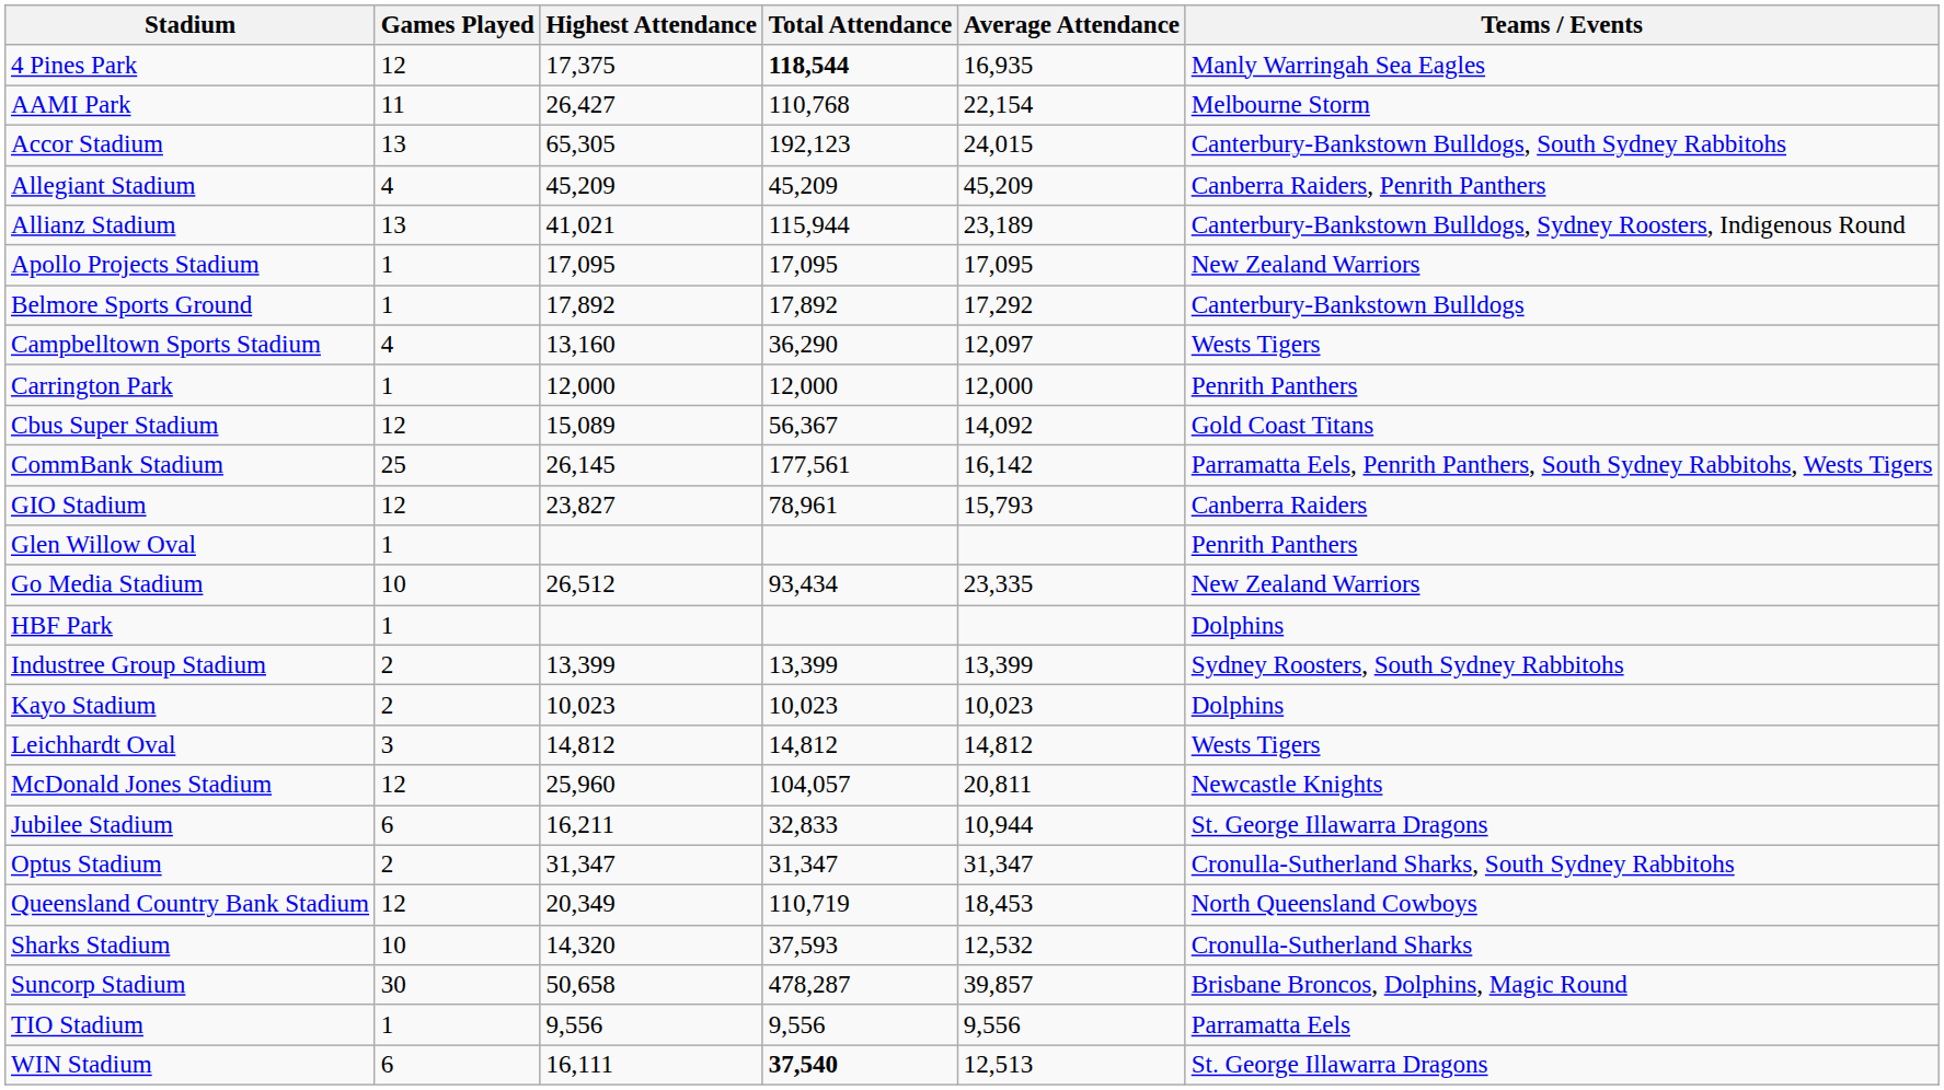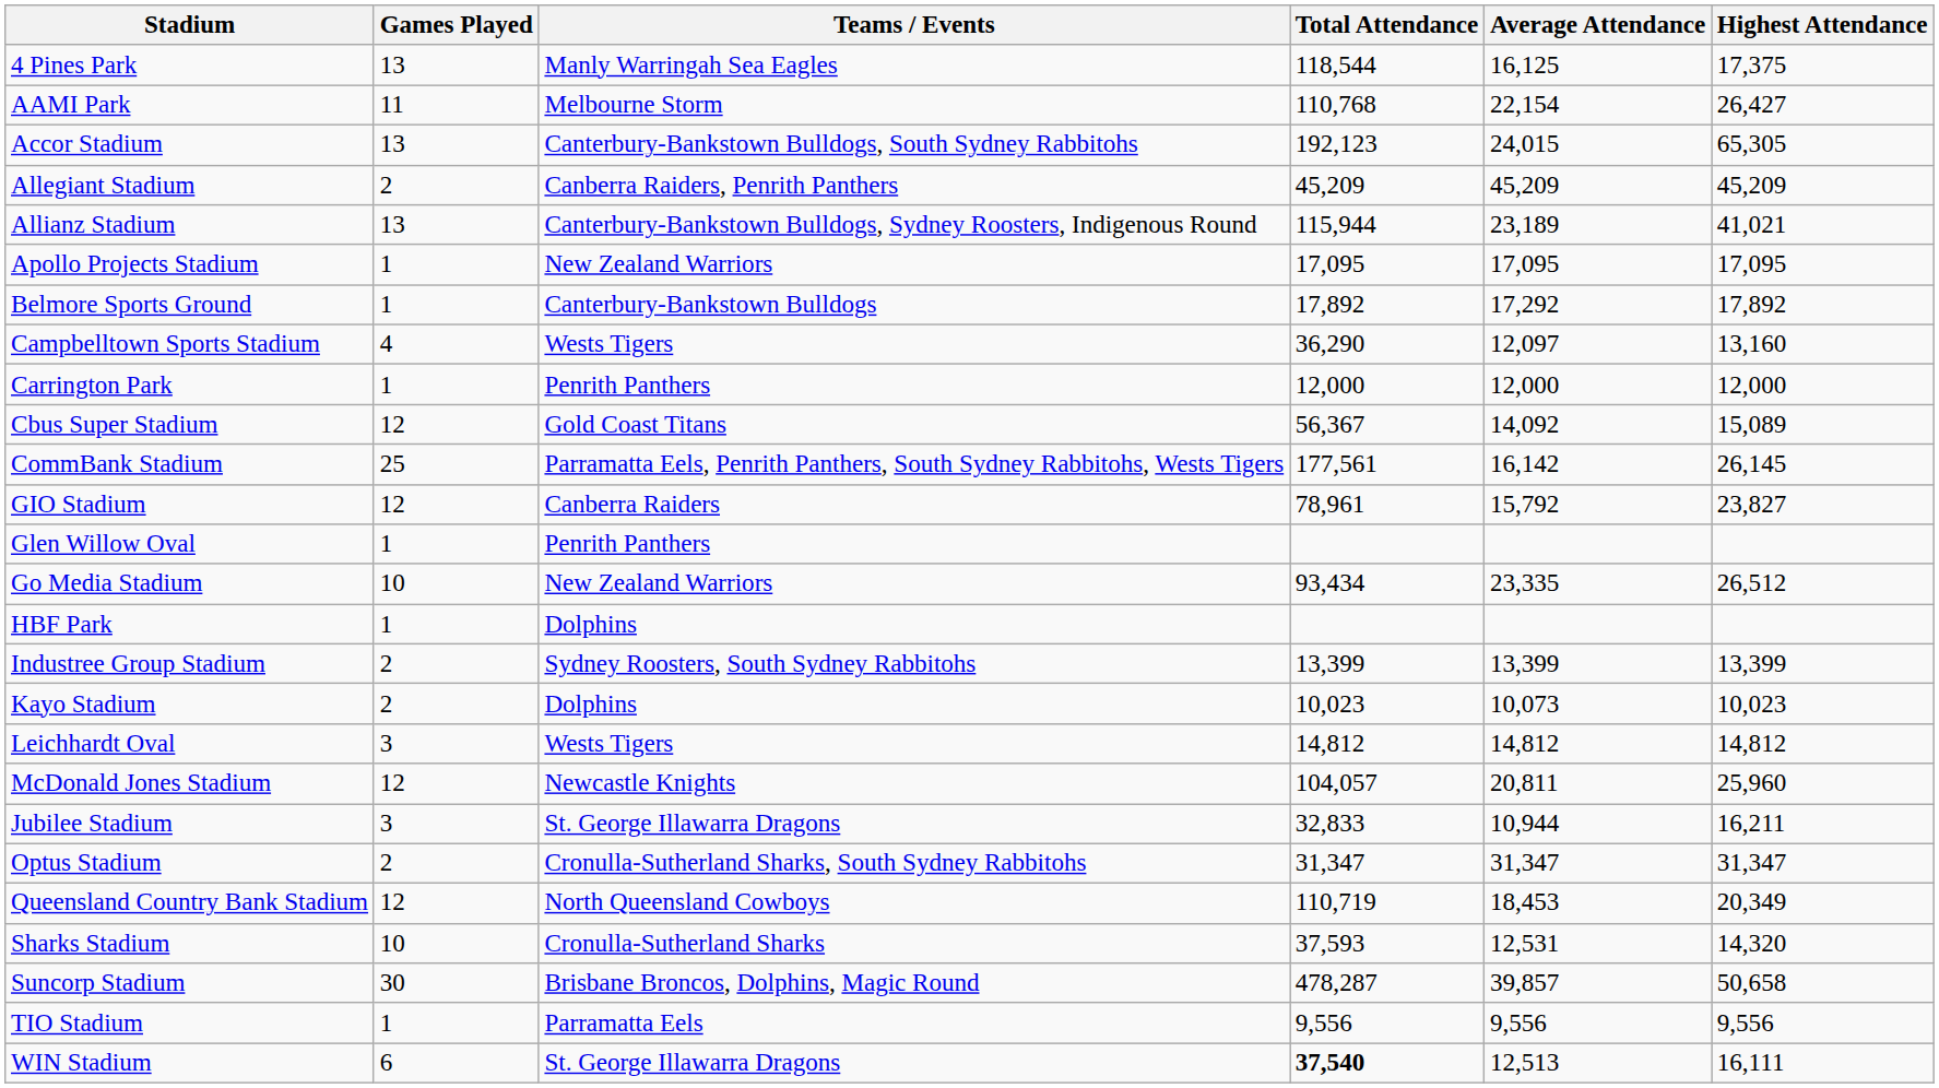 <table class="wikitable sortable">
 <tr>
 <th>Stadium</th>
 <th>Games Played</th>
-<th>Highest Attendance</th>
+<th>Teams / Events</th>
 <th>Total Attendance</th>
 <th>Average Attendance</th>
-<th>Teams / Events</th>
+<th>Highest Attendance</th>
 </tr>
 <tr>
 <td><a href='#'>4 Pines Park</a></td>
-<td>12</td>
+<td>13</td>
+<td> <a href='#'>Manly Warringah Sea Eagles</a></td>
+<td>118,544</td>
+<td>16,125</td>
 <td>17,375</td>
-<td><strong>118,544</strong></td>
-<td>16,935</td>
-<td> <a href='#'>Manly Warringah Sea Eagles</a></td>
 </tr>
 <tr>
 <td><a href='#'>AAMI Park</a></td>
 <td>11</td>
-<td>26,427</td>
+<td> <a href='#'>Melbourne Storm</a></td>
 <td>110,768</td>
 <td>22,154</td>
-<td> <a href='#'>Melbourne Storm</a></td>
+<td>26,427</td>
 </tr>
 <tr>
 <td><a href='#'>Accor Stadium</a></td>
 <td>13</td>
-<td>65,305</td>
+<td> <a href='#'>Canterbury-Bankstown Bulldogs</a>,  <a href='#'>South Sydney Rabbitohs</a></td>
 <td>192,123</td>
 <td>24,015</td>
-<td> <a href='#'>Canterbury-Bankstown Bulldogs</a>,  <a href='#'>South Sydney Rabbitohs</a></td>
+<td>65,305</td>
 </tr>
 <tr>
 <td><a href='#'>Allegiant Stadium</a></td>
-<td>4</td>
+<td>2</td>
+<td> <a href='#'>Canberra Raiders</a>,  <a href='#'>Penrith Panthers</a></td>
 <td>45,209</td>
 <td>45,209</td>
 <td>45,209</td>
-<td> <a href='#'>Canberra Raiders</a>,  <a href='#'>Penrith Panthers</a></td>
 </tr>
 <tr>
 <td><a href='#'>Allianz Stadium</a></td>
 <td>13</td>
-<td>41,021</td>
+<td> <a href='#'>Canterbury-Bankstown Bulldogs</a>,  <a href='#'>Sydney Roosters</a>, Indigenous Round</td>
 <td>115,944</td>
 <td>23,189</td>
-<td> <a href='#'>Canterbury-Bankstown Bulldogs</a>,  <a href='#'>Sydney Roosters</a>, Indigenous Round</td>
+<td>41,021</td>
 </tr>
 <tr>
 <td><a href='#'>Apollo Projects Stadium</a></td>
 <td>1</td>
+<td> <a href='#'>New Zealand Warriors</a></td>
 <td>17,095</td>
 <td>17,095</td>
 <td>17,095</td>
-<td> <a href='#'>New Zealand Warriors</a></td>
 </tr>
 <tr>
 <td><a href='#'>Belmore Sports Ground</a></td>
 <td>1</td>
-<td>17,892</td>
+<td> <a href='#'>Canterbury-Bankstown Bulldogs</a></td>
 <td>17,892</td>
 <td>17,292</td>
-<td> <a href='#'>Canterbury-Bankstown Bulldogs</a></td>
+<td>17,892</td>
 </tr>
 <tr>
 <td><a href='#'>Campbelltown Sports Stadium</a></td>
 <td>4</td>
-<td>13,160</td>
+<td> <a href='#'>Wests Tigers</a></td>
 <td>36,290</td>
 <td>12,097</td>
-<td> <a href='#'>Wests Tigers</a></td>
+<td>13,160</td>
 </tr>
 <tr>
 <td><a href='#'>Carrington Park</a></td>
 <td>1</td>
+<td> <a href='#'>Penrith Panthers</a></td>
 <td>12,000</td>
 <td>12,000</td>
 <td>12,000</td>
-<td> <a href='#'>Penrith Panthers</a></td>
 </tr>
 <tr>
 <td><a href='#'>Cbus Super Stadium</a></td>
 <td>12</td>
-<td>15,089</td>
+<td> <a href='#'>Gold Coast Titans</a></td>
 <td>56,367</td>
 <td>14,092</td>
-<td> <a href='#'>Gold Coast Titans</a></td>
+<td>15,089</td>
 </tr>
 <tr>
 <td><a href='#'>CommBank Stadium</a></td>
 <td>25</td>
-<td>26,145</td>
+<td> <a href='#'>Parramatta Eels</a>,  <a href='#'>Penrith Panthers</a>,  <a href='#'>South Sydney Rabbitohs</a>,  <a href='#'>Wests Tigers</a></td>
 <td>177,561</td>
 <td>16,142</td>
-<td> <a href='#'>Parramatta Eels</a>,  <a href='#'>Penrith Panthers</a>,  <a href='#'>South Sydney Rabbitohs</a>,  <a href='#'>Wests Tigers</a></td>
+<td>26,145</td>
 </tr>
 <tr>
 <td><a href='#'>GIO Stadium</a></td>
 <td>12</td>
+<td> <a href='#'>Canberra Raiders</a></td>
+<td>78,961</td>
+<td>15,792</td>
 <td>23,827</td>
-<td>78,961</td>
-<td>15,793</td>
-<td> <a href='#'>Canberra Raiders</a></td>
 </tr>
 <tr>
 <td><a href='#'>Glen Willow Oval</a></td>
 <td>1</td>
+<td> <a href='#'>Penrith Panthers</a></td>
 <td></td>
 <td></td>
 <td></td>
-<td> <a href='#'>Penrith Panthers</a></td>
 </tr>
 <tr>
 <td><a href='#'>Go Media Stadium</a></td>
 <td>10</td>
-<td>26,512</td>
+<td> <a href='#'>New Zealand Warriors</a></td>
 <td>93,434</td>
 <td>23,335</td>
-<td> <a href='#'>New Zealand Warriors</a></td>
+<td>26,512</td>
 </tr>
 <tr>
 <td><a href='#'>HBF Park</a></td>
 <td>1</td>
+<td> <a href='#'>Dolphins</a></td>
 <td></td>
 <td></td>
 <td></td>
-<td> <a href='#'>Dolphins</a></td>
 </tr>
 <tr>
 <td><a href='#'>Industree Group Stadium</a></td>
 <td>2</td>
+<td> <a href='#'>Sydney Roosters</a>,  <a href='#'>South Sydney Rabbitohs</a></td>
 <td>13,399</td>
 <td>13,399</td>
 <td>13,399</td>
-<td> <a href='#'>Sydney Roosters</a>,  <a href='#'>South Sydney Rabbitohs</a></td>
 </tr>
 <tr>
 <td><a href='#'>Kayo Stadium</a></td>
 <td>2</td>
+<td> <a href='#'>Dolphins</a></td>
 <td>10,023</td>
+<td>10,073</td>
 <td>10,023</td>
-<td>10,023</td>
-<td> <a href='#'>Dolphins</a></td>
 </tr>
 <tr>
 <td><a href='#'>Leichhardt Oval</a></td>
 <td>3</td>
+<td> <a href='#'>Wests Tigers</a></td>
 <td>14,812</td>
 <td>14,812</td>
 <td>14,812</td>
-<td> <a href='#'>Wests Tigers</a></td>
 </tr>
 <tr>
 <td><a href='#'>McDonald Jones Stadium</a></td>
 <td>12</td>
-<td>25,960</td>
+<td> <a href='#'>Newcastle Knights</a></td>
 <td>104,057</td>
 <td>20,811</td>
-<td> <a href='#'>Newcastle Knights</a></td>
+<td>25,960</td>
 </tr>
 <tr>
 <td><a href='#'>Jubilee Stadium</a></td>
-<td>6</td>
-<td>16,211</td>
+<td>3</td>
+<td> <a href='#'>St. George Illawarra Dragons</a></td>
 <td>32,833</td>
 <td>10,944</td>
-<td> <a href='#'>St. George Illawarra Dragons</a></td>
+<td>16,211</td>
 </tr>
 <tr>
 <td><a href='#'>Optus Stadium</a></td>
 <td>2</td>
+<td> <a href='#'>Cronulla-Sutherland Sharks</a>,  <a href='#'>South Sydney Rabbitohs</a></td>
 <td>31,347</td>
 <td>31,347</td>
 <td>31,347</td>
-<td> <a href='#'>Cronulla-Sutherland Sharks</a>,  <a href='#'>South Sydney Rabbitohs</a></td>
 </tr>
 <tr>
 <td><a href='#'>Queensland Country Bank Stadium</a></td>
 <td>12</td>
-<td>20,349</td>
+<td> <a href='#'>North Queensland Cowboys</a></td>
 <td>110,719</td>
 <td>18,453</td>
-<td> <a href='#'>North Queensland Cowboys</a></td>
+<td>20,349</td>
 </tr>
 <tr>
 <td><a href='#'>Sharks Stadium</a></td>
 <td>10</td>
+<td> <a href='#'>Cronulla-Sutherland Sharks</a></td>
+<td>37,593</td>
+<td>12,531</td>
 <td>14,320</td>
-<td>37,593</td>
-<td>12,532</td>
-<td> <a href='#'>Cronulla-Sutherland Sharks</a></td>
 </tr>
 <tr>
 <td><a href='#'>Suncorp Stadium</a></td>
 <td>30</td>
-<td>50,658</td>
+<td> <a href='#'>Brisbane Broncos</a>,  <a href='#'>Dolphins</a>, <a href='#'>Magic Round</a></td>
 <td>478,287</td>
 <td>39,857</td>
-<td> <a href='#'>Brisbane Broncos</a>,  <a href='#'>Dolphins</a>, <a href='#'>Magic Round</a></td>
+<td>50,658</td>
 </tr>
 <tr>
 <td><a href='#'>TIO Stadium</a></td>
 <td>1</td>
+<td> <a href='#'>Parramatta Eels</a></td>
 <td>9,556</td>
 <td>9,556</td>
 <td>9,556</td>
-<td> <a href='#'>Parramatta Eels</a></td>
 </tr>
 <tr>
 <td><a href='#'>WIN Stadium</a></td>
 <td>6</td>
-<td>16,111</td>
+<td> <a href='#'>St. George Illawarra Dragons</a></td>
 <td><strong>37,540</strong></td>
 <td>12,513</td>
-<td> <a href='#'>St. George Illawarra Dragons</a></td>
+<td>16,111</td>
 </tr>
 </table>
